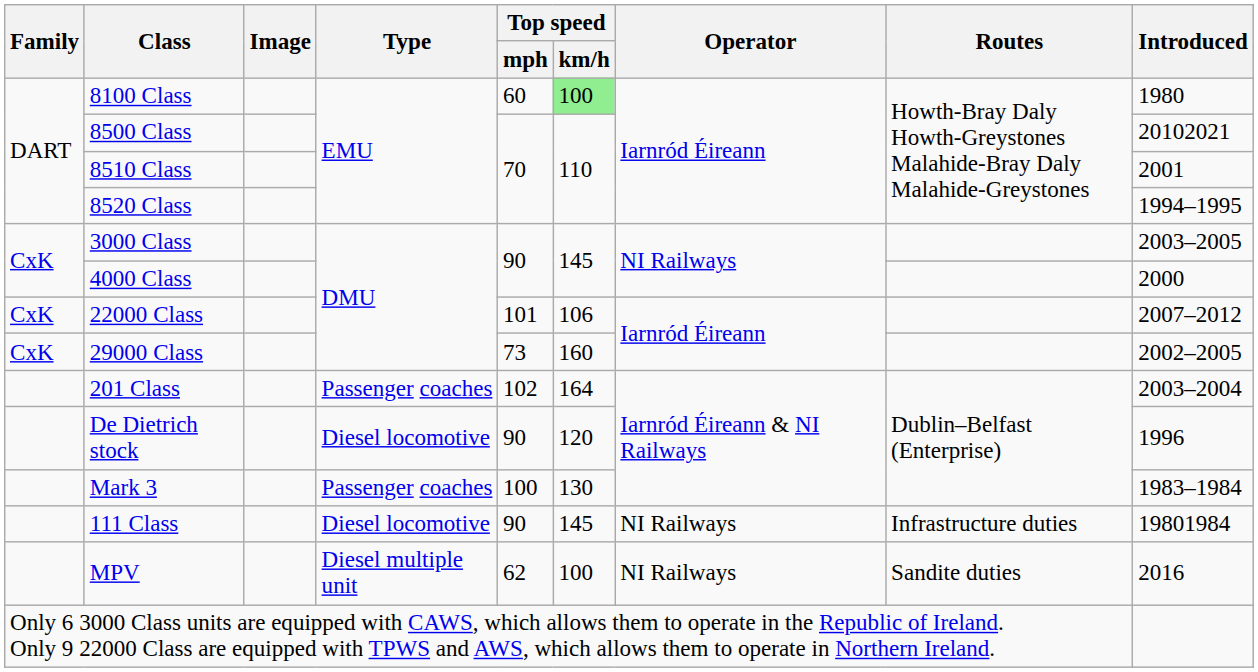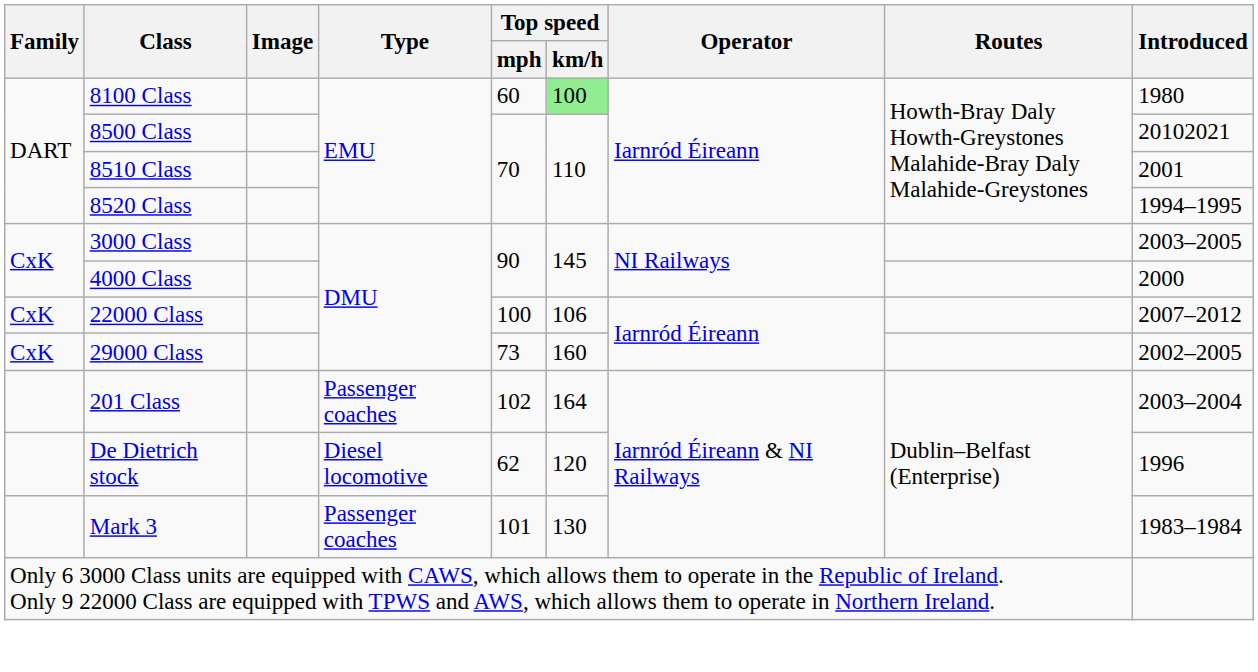 <table class="wikitable">
 <tr style="background:#f9f9f9;">
 <th rowspan="2">Family</th>
 <th rowspan="2">Class</th>
 <th rowspan="2">Image</th>
 <th rowspan="2">Type</th>
 <th colspan="2">Top speed</th>
 <th rowspan="2">Operator</th>
 <th rowspan="2">Routes</th>
 <th rowspan="2">Introduced</th>
 </tr>
 <tr style="background:#f9f9f9;">
 <th>mph</th>
 <th>km/h</th>
 </tr>
 <tr>
 <td rowspan="4">DART</td>
 <td><a href='#'>8100 Class</a></td>
 <td></td>
 <td rowspan="4"><a href='#'>EMU</a></td>
 <td>60</td>
 <td style="background: lightgreen;">100</td>
 <td rowspan="4"><a href='#'>Iarnród Éireann</a></td>
 <td rowspan="4">Howth-Bray Daly<br>Howth-Greystones<br>Malahide-Bray Daly<br>Malahide-Greystones</td>
 <td>1980</td>
 </tr>
 <tr>
 <td><a href='#'>8500 Class</a></td>
 <td></td>
 <td rowspan="3">70</td>
 <td rowspan="3">110</td>
 <td>20102021</td>
 </tr>
 <tr>
 <td><a href='#'>8510 Class</a></td>
 <td></td>
 <td>2001</td>
 </tr>
 <tr>
 <td><a href='#'>8520 Class</a></td>
 <td></td>
 <td>1994–1995</td>
 </tr>
 <tr>
 <td rowspan="2"><a href='#'>CxK</a></td>
 <td><a href='#'>3000 Class</a></td>
 <td></td>
 <td rowspan="4"><a href='#'>DMU</a></td>
 <td rowspan="2">90</td>
 <td rowspan="2">145</td>
 <td rowspan="2"><a href='#'>NI Railways</a></td>
 <td></td>
 <td>2003–2005</td>
 </tr>
 <tr>
 <td><a href='#'>4000 Class</a></td>
 <td></td>
 <td></td>
 <td>2000</td>
 </tr>
 <tr>
 <td><a href='#'>CxK</a></td>
 <td><a href='#'>22000 Class</a></td>
 <td></td>
-<td>101</td>
+<td>100</td>
 <td>106</td>
 <td rowspan="2"><a href='#'>Iarnród Éireann</a></td>
 <td></td>
 <td>2007–2012</td>
 </tr>
 <tr>
 <td><a href='#'>CxK</a></td>
 <td><a href='#'>29000 Class</a></td>
 <td></td>
 <td>73</td>
 <td>160</td>
 <td></td>
 <td>2002–2005</td>
 </tr>
 <tr>
 <td></td>
 <td><a href='#'>201 Class</a></td>
 <td></td>
 <td><a href='#'>Passenger</a> <a href='#'>coaches</a></td>
 <td>102</td>
 <td>164</td>
 <td rowspan="3"><a href='#'>Iarnród Éireann</a> & <a href='#'>NI Railways</a></td>
 <td rowspan="3">Dublin–Belfast (Enterprise)</td>
 <td>2003–2004</td>
 </tr>
 <tr>
 <td></td>
 <td><a href='#'>De Dietrich stock</a></td>
 <td></td>
 <td><a href='#'>Diesel locomotive</a></td>
-<td>90</td>
+<td>62</td>
 <td>120</td>
 <td>1996</td>
 </tr>
 <tr>
 <td></td>
 <td><a href='#'>Mark 3</a></td>
 <td></td>
 <td><a href='#'>Passenger</a> <a href='#'>coaches</a></td>
-<td>100</td>
+<td>101</td>
 <td>130</td>
 <td>1983–1984</td>
-</tr>
-<tr>
-<td></td>
-<td><a href='#'>111 Class</a></td>
-<td></td>
-<td><a href='#'>Diesel locomotive</a></td>
-<td>90</td>
-<td>145</td>
-<td>NI Railways</td>
-<td>Infrastructure duties</td>
-<td>19801984</td>
-</tr>
-<tr>
-<td></td>
-<td><a href='#'>MPV</a></td>
-<td></td>
-<td><a href='#'>Diesel multiple unit</a></td>
-<td>62</td>
-<td>100</td>
-<td>NI Railways</td>
-<td>Sandite duties</td>
-<td>2016</td>
 </tr>
 <tr>
 <td colspan="8"> Only 6 3000 Class units are equipped with <a href='#'>CAWS</a>, which allows them to operate in the <a href='#'>Republic of Ireland</a>. <br>  Only 9 22000 Class are equipped with <a href='#'>TPWS</a> and <a href='#'>AWS</a>, which allows them to operate in <a href='#'>Northern Ireland</a>.</td>
 </tr>
 </table>
